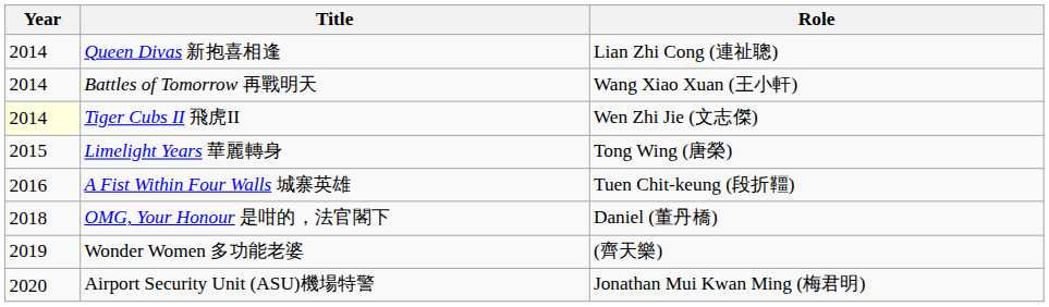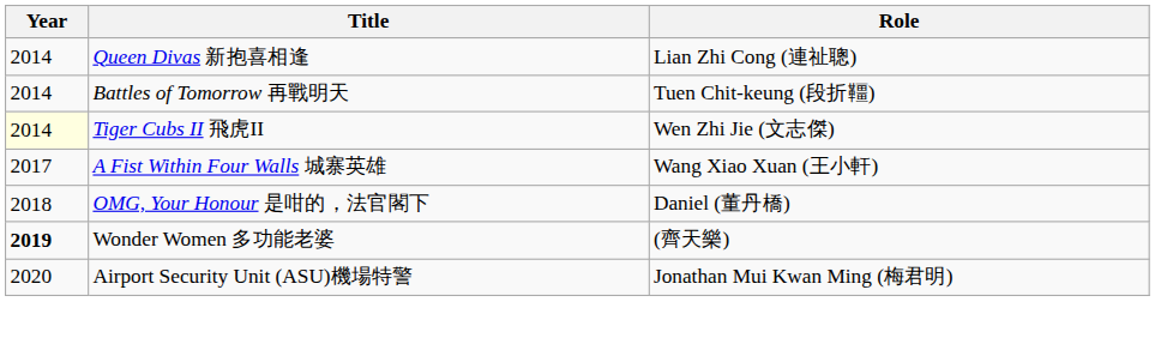 <table class="wikitable" width="100%">
 <tr>
 <th>Year</th>
 <th>Title</th>
 <th>Role</th>
 </tr>
 <tr>
 <td>2014</td>
 <td><em><a href='#'>Queen Divas</a></em> 新抱喜相逢</td>
 <td>Lian Zhi Cong (連祉聰)</td>
 </tr>
 <tr>
 <td>2014</td>
 <td><em>Battles of Tomorrow</em> 再戰明天</td>
-<td>Wang Xiao Xuan (王小軒)</td>
+<td>Tuen Chit-keung (段折韁)</td>
 </tr>
 <tr>
 <td style="background: lightyellow;">2014</td>
 <td><em><a href='#'>Tiger Cubs II</a></em> 飛虎II</td>
 <td>Wen Zhi Jie (文志傑)</td>
 </tr>
 <tr>
-<td>2015</td>
-<td><em><a href='#'>Limelight Years</a></em> 華麗轉身</td>
-<td>Tong Wing (唐榮)</td>
-</tr>
-<tr>
-<td>2016</td>
+<td>2017</td>
 <td><em><a href='#'>A Fist Within Four Walls</a></em> 城寨英雄</td>
-<td>Tuen Chit-keung (段折韁)</td>
+<td>Wang Xiao Xuan (王小軒)</td>
 </tr>
 <tr>
 <td>2018</td>
 <td><a href='#'><em>OMG, Your Honour</em></a>  是咁的，法官閣下</td>
 <td>Daniel (董丹橋)</td>
 </tr>
 <tr>
-<td>2019</td>
+<td><strong>2019</strong></td>
 <td>Wonder Women 多功能老婆</td>
 <td>(齊天樂)</td>
 </tr>
 <tr>
 <td>2020</td>
 <td>Airport Security Unit (ASU)機場特警</td>
 <td>Jonathan Mui Kwan Ming (梅君明)</td>
 </tr>
 </table>
